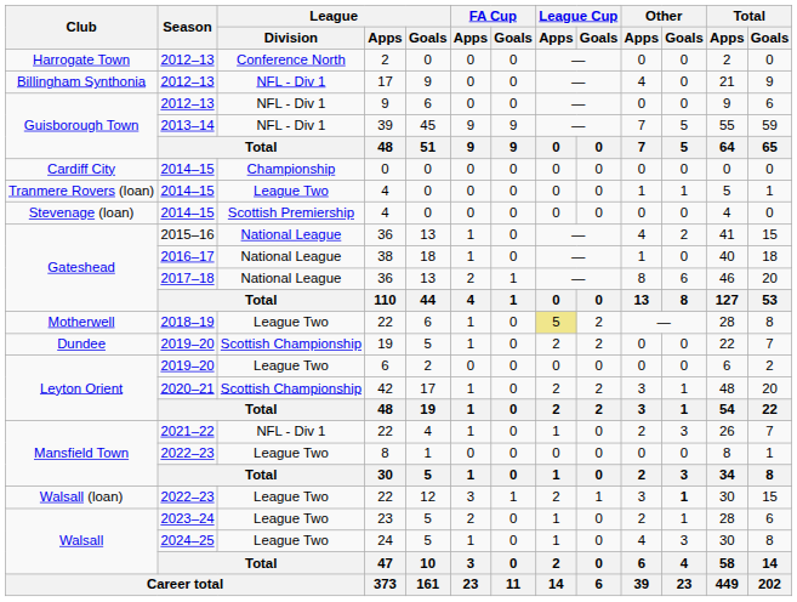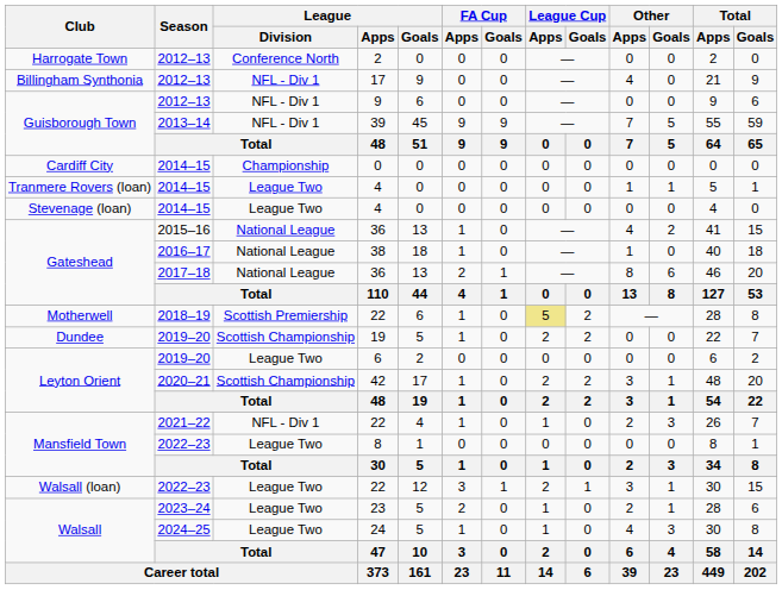 <table class="wikitable" style="text-align: center">
 <tr>
 <th rowspan="2">Club</th>
 <th rowspan="2">Season</th>
 <th colspan="3">League</th>
 <th colspan="2"><a href='#'>FA Cup</a></th>
 <th colspan="2"><a href='#'>League Cup</a></th>
 <th colspan="2">Other</th>
 <th colspan="2">Total</th>
 </tr>
 <tr>
 <th>Division</th>
 <th>Apps</th>
 <th>Goals</th>
 <th>Apps</th>
 <th>Goals</th>
 <th>Apps</th>
 <th>Goals</th>
 <th>Apps</th>
 <th>Goals</th>
 <th>Apps</th>
 <th>Goals</th>
 </tr>
 <tr>
 <td><a href='#'>Harrogate Town</a></td>
 <td><a href='#'>2012–13</a></td>
 <td><a href='#'>Conference North</a></td>
 <td>2</td>
 <td>0</td>
 <td>0</td>
 <td>0</td>
 <td colspan="2">—</td>
 <td>0</td>
 <td>0</td>
 <td>2</td>
 <td>0</td>
 </tr>
 <tr>
 <td><a href='#'>Billingham Synthonia</a></td>
 <td><a href='#'>2012–13</a></td>
 <td><a href='#'>NFL - Div 1</a></td>
 <td>17</td>
 <td>9</td>
 <td>0</td>
 <td>0</td>
 <td colspan="2">—</td>
 <td>4</td>
 <td>0</td>
 <td>21</td>
 <td>9</td>
 </tr>
 <tr>
 <td rowspan="3"><a href='#'>Guisborough Town</a></td>
 <td><a href='#'>2012–13</a></td>
 <td>NFL - Div 1</td>
 <td>9</td>
 <td>6</td>
 <td>0</td>
 <td>0</td>
 <td colspan="2">—</td>
 <td>0</td>
 <td>0</td>
 <td>9</td>
 <td>6</td>
 </tr>
 <tr>
 <td><a href='#'>2013–14</a></td>
 <td>NFL - Div 1</td>
 <td>39</td>
 <td>45</td>
 <td>9</td>
 <td>9</td>
 <td colspan="2">—</td>
 <td>7</td>
 <td>5</td>
 <td>55</td>
 <td>59</td>
 </tr>
 <tr>
 <th colspan="2">Total</th>
 <th>48</th>
 <th>51</th>
 <th>9</th>
 <th>9</th>
 <th>0</th>
 <th>0</th>
 <th>7</th>
 <th>5</th>
 <th>64</th>
 <th>65</th>
 </tr>
 <tr>
 <td><a href='#'>Cardiff City</a></td>
 <td><a href='#'>2014–15</a></td>
 <td><a href='#'>Championship</a></td>
 <td>0</td>
 <td>0</td>
 <td>0</td>
 <td>0</td>
 <td>0</td>
 <td>0</td>
 <td>0</td>
 <td>0</td>
 <td>0</td>
 <td>0</td>
 </tr>
 <tr>
 <td><a href='#'>Tranmere Rovers</a> (loan)</td>
 <td><a href='#'>2014–15</a></td>
 <td><a href='#'>League Two</a></td>
 <td>4</td>
 <td>0</td>
 <td>0</td>
 <td>0</td>
 <td>0</td>
 <td>0</td>
 <td>1</td>
 <td>1</td>
 <td>5</td>
 <td>1</td>
 </tr>
 <tr>
 <td><a href='#'>Stevenage</a> (loan)</td>
 <td><a href='#'>2014–15</a></td>
-<td><a href='#'>Scottish Premiership</a></td>
+<td>League Two</td>
 <td>4</td>
 <td>0</td>
 <td>0</td>
 <td>0</td>
 <td>0</td>
 <td>0</td>
 <td>0</td>
 <td>0</td>
 <td>4</td>
 <td>0</td>
 </tr>
 <tr>
 <td rowspan="4"><a href='#'>Gateshead</a></td>
 <td>2015–16</td>
 <td><a href='#'>National League</a></td>
 <td>36</td>
 <td>13</td>
 <td>1</td>
 <td>0</td>
 <td colspan="2">—</td>
 <td>4</td>
 <td>2</td>
 <td>41</td>
 <td>15</td>
 </tr>
 <tr>
 <td><a href='#'>2016–17</a></td>
 <td>National League</td>
 <td>38</td>
 <td>18</td>
 <td>1</td>
 <td>0</td>
 <td colspan="2">—</td>
 <td>1</td>
 <td>0</td>
 <td>40</td>
 <td>18</td>
 </tr>
 <tr>
 <td><a href='#'>2017–18</a></td>
 <td>National League</td>
 <td>36</td>
 <td>13</td>
 <td>2</td>
 <td>1</td>
 <td colspan="2">—</td>
 <td>8</td>
 <td>6</td>
 <td>46</td>
 <td>20</td>
 </tr>
 <tr>
 <th colspan="2">Total</th>
 <th>110</th>
 <th>44</th>
 <th>4</th>
 <th>1</th>
 <th>0</th>
 <th>0</th>
 <th>13</th>
 <th>8</th>
 <th>127</th>
 <th>53</th>
 </tr>
 <tr>
 <td><a href='#'>Motherwell</a></td>
 <td><a href='#'>2018–19</a></td>
-<td>League Two</td>
+<td><a href='#'>Scottish Premiership</a></td>
 <td>22</td>
 <td>6</td>
 <td>1</td>
 <td>0</td>
 <td style="background: khaki;">5</td>
 <td>2</td>
 <td colspan=2>—</td>
 <td>28</td>
 <td>8</td>
 </tr>
 <tr>
 <td><a href='#'>Dundee</a></td>
 <td><a href='#'>2019–20</a></td>
 <td><a href='#'>Scottish Championship</a></td>
 <td>19</td>
 <td>5</td>
 <td>1</td>
 <td>0</td>
 <td>2</td>
 <td>2</td>
 <td>0</td>
 <td>0</td>
 <td>22</td>
 <td>7</td>
 </tr>
 <tr>
 <td rowspan="3"><a href='#'>Leyton Orient</a></td>
 <td><a href='#'>2019–20</a></td>
 <td>League Two</td>
 <td>6</td>
 <td>2</td>
 <td>0</td>
 <td>0</td>
 <td>0</td>
 <td>0</td>
 <td>0</td>
 <td>0</td>
 <td>6</td>
 <td>2</td>
 </tr>
 <tr>
 <td><a href='#'>2020–21</a></td>
 <td><a href='#'>Scottish Championship</a></td>
 <td>42</td>
 <td>17</td>
 <td>1</td>
 <td>0</td>
 <td>2</td>
 <td>2</td>
 <td>3</td>
 <td>1</td>
 <td>48</td>
 <td>20</td>
 </tr>
 <tr>
 <th colspan="2">Total</th>
 <th>48</th>
 <th>19</th>
 <th>1</th>
 <th>0</th>
 <th>2</th>
 <th>2</th>
 <th>3</th>
 <th>1</th>
 <th>54</th>
 <th>22</th>
 </tr>
 <tr>
 <td rowspan="3"><a href='#'>Mansfield Town</a></td>
 <td><a href='#'>2021–22</a></td>
 <td>NFL - Div 1</td>
 <td>22</td>
 <td>4</td>
 <td>1</td>
 <td>0</td>
 <td>1</td>
 <td>0</td>
 <td>2</td>
 <td>3</td>
 <td>26</td>
 <td>7</td>
 </tr>
 <tr>
 <td><a href='#'>2022–23</a></td>
 <td>League Two</td>
 <td>8</td>
 <td>1</td>
 <td>0</td>
 <td>0</td>
 <td>0</td>
 <td>0</td>
 <td>0</td>
 <td>0</td>
 <td>8</td>
 <td>1</td>
 </tr>
 <tr>
 <th colspan="2">Total</th>
 <th>30</th>
 <th>5</th>
 <th>1</th>
 <th>0</th>
 <th>1</th>
 <th>0</th>
 <th>2</th>
 <th>3</th>
 <th>34</th>
 <th>8</th>
 </tr>
 <tr>
 <td><a href='#'>Walsall</a> (loan)</td>
 <td><a href='#'>2022–23</a></td>
 <td>League Two</td>
 <td>22</td>
 <td>12</td>
 <td>3</td>
 <td>1</td>
 <td>2</td>
 <td>1</td>
 <td>3</td>
-<td><strong>1</strong></td>
+<td>1</td>
 <td>30</td>
 <td>15</td>
 </tr>
 <tr>
 <td rowspan="3"><a href='#'>Walsall</a></td>
 <td><a href='#'>2023–24</a></td>
 <td>League Two</td>
 <td>23</td>
 <td>5</td>
 <td>2</td>
 <td>0</td>
 <td>1</td>
 <td>0</td>
 <td>2</td>
 <td>1</td>
 <td>28</td>
 <td>6</td>
 </tr>
 <tr>
 <td><a href='#'>2024–25</a></td>
 <td>League Two</td>
 <td>24</td>
 <td>5</td>
 <td>1</td>
 <td>0</td>
 <td>1</td>
 <td>0</td>
 <td>4</td>
 <td>3</td>
 <td>30</td>
 <td>8</td>
 </tr>
 <tr>
 <th colspan="2">Total</th>
 <th>47</th>
 <th>10</th>
 <th>3</th>
 <th>0</th>
 <th>2</th>
 <th>0</th>
 <th>6</th>
 <th>4</th>
 <th>58</th>
 <th>14</th>
 </tr>
 <tr>
 <th colspan="3">Career total</th>
 <th>373</th>
 <th>161</th>
 <th>23</th>
 <th>11</th>
 <th>14</th>
 <th>6</th>
 <th>39</th>
 <th>23</th>
 <th>449</th>
 <th>202</th>
 </tr>
 </table>
